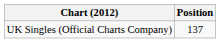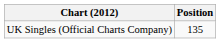 <table class="wikitable">
 <tr>
 <th>Chart (2012)</th>
 <th>Position</th>
 </tr>
 <tr>
 <td>UK Singles (Official Charts Company)</td>
-<td style="text-align:center">137</td>
+<td style="text-align:center">135</td>
 </tr>
 </table>
